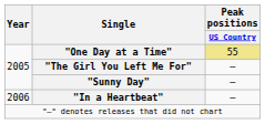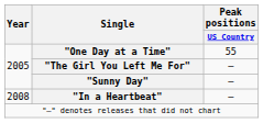 <table class="wikitable plainrowheaders" style="text-align:center;">
 <tr>
 <th rowspan="2">Year</th>
 <th rowspan="2" style="width:18em;">Single</th>
 <th colspan="1">Peak positions</th>
 </tr>
 <tr style="font-size:smaller;">
 <th width="65"><a href='#'>US Country</a><br></th>
 </tr>
 <tr>
 <td rowspan="3">2005</td>
 <th scope="row">"One Day at a Time"</th>
-<td style="background: khaki;">55</td>
+<td>55</td>
 </tr>
 <tr>
 <th scope="row">"The Girl You Left Me For"</th>
 <td>—</td>
 </tr>
 <tr>
 <th scope="row">"Sunny Day"</th>
 <td>—</td>
 </tr>
 <tr>
-<td>2006</td>
+<td>2008</td>
 <th scope="row">"In a Heartbeat"</th>
 <td>—</td>
 </tr>
 <tr>
 <td colspan="5" style="font-size:8pt">"—" denotes releases that did not chart</td>
 </tr>
 </table>
